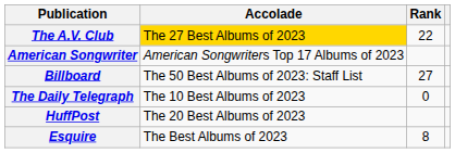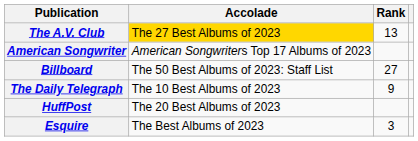 <table class="wikitable sortable plainrowheaders">
 <tr>
 <th scope="col">Publication</th>
 <th scope="col">Accolade</th>
 <th scope="col">Rank</th>
 <th scope="col" class="unsortable"></th>
 </tr>
 <tr>
 <th scope="row"><em><a href='#'>The A.V. Club</a></em></th>
 <td style="background: gold;">The 27 Best Albums of 2023</td>
-<td style="text-align:center;">22</td>
+<td style="text-align:center;">13</td>
 <td></td>
 </tr>
 <tr>
 <th scope="row"><em><a href='#'>American Songwriter</a></em></th>
 <td><em>American Songwriter</em>s Top 17 Albums of 2023</td>
 <td></td>
 <td></td>
 </tr>
 <tr>
 <th scope="row"><em><a href='#'>Billboard</a></em></th>
 <td>The 50 Best Albums of 2023: Staff List</td>
 <td style="text-align:center;">27</td>
 <td></td>
 </tr>
 <tr>
 <th scope="row"><em><a href='#'>The Daily Telegraph</a></em></th>
 <td>The 10 Best Albums of 2023</td>
-<td style="text-align:center;">0</td>
+<td style="text-align:center;">9</td>
 <td></td>
 </tr>
 <tr>
 <th scope="row"><em><a href='#'>HuffPost</a></em></th>
 <td>The 20 Best Albums of 2023</td>
 <td></td>
 <td></td>
 </tr>
 <tr>
 <th scope="row"><em><a href='#'>Esquire</a></em></th>
 <td>The Best Albums of 2023</td>
-<td style="text-align:center;">8</td>
+<td style="text-align:center;">3</td>
 <td></td>
 </tr>
 </table>
